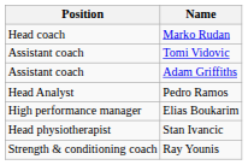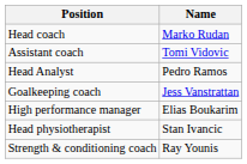 <table class="wikitable">
 <tr>
 <th>Position</th>
 <th>Name</th>
 </tr>
 <tr>
 <td>Head coach</td>
 <td> <a href='#'>Marko Rudan</a></td>
 </tr>
 <tr>
 <td>Assistant coach</td>
 <td> <a href='#'>Tomi Vidovic</a></td>
 </tr>
 <tr>
-<td>Assistant coach</td>
-<td> <a href='#'>Adam Griffiths</a></td>
+<td>Head Analyst</td>
+<td> Pedro Ramos</td>
 </tr>
 <tr>
-<td>Head Analyst</td>
-<td> Pedro Ramos</td>
+<td>Goalkeeping coach</td>
+<td> <a href='#'>Jess Vanstrattan</a></td>
 </tr>
 <tr>
 <td>High performance manager</td>
 <td> Elias Boukarim</td>
 </tr>
 <tr>
 <td>Head physiotherapist</td>
 <td> Stan Ivancic</td>
 </tr>
 <tr>
 <td>Strength & conditioning coach</td>
 <td> Ray Younis</td>
 </tr>
 </table>
